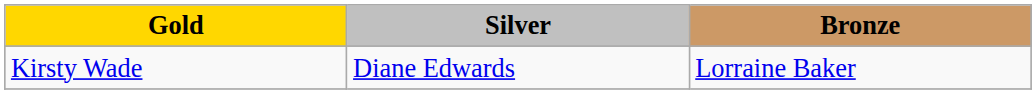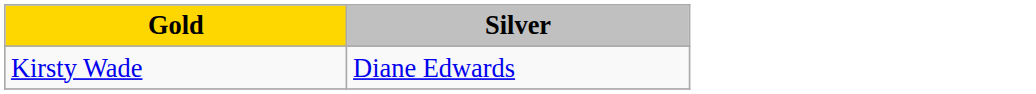 <table class="wikitable" style="text-align:left">
 <tr align="center">
 <td width=200 bgcolor=gold><strong>Gold</strong></td>
 <td width=200 bgcolor=silver><strong>Silver</strong></td>
-<td width=200 bgcolor=CC9966><strong>Bronze</strong></td>
 </tr>
 <tr>
 <td><a href='#'>Kirsty Wade</a><br><em></em></td>
 <td><a href='#'>Diane Edwards</a><br><em></em></td>
-<td><a href='#'>Lorraine Baker</a><br><em></em></td>
 </tr>
 </table>
